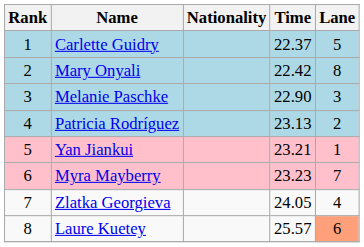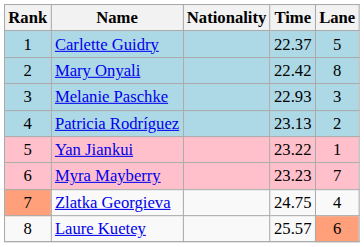 <table class="wikitable sortable" style="text-align:center">
 <tr>
 <th>Rank</th>
 <th>Name</th>
 <th>Nationality</th>
 <th>Time</th>
 <th>Lane</th>
 </tr>
 <tr bgcolor=lightblue>
 <td>1</td>
 <td align=left><a href='#'>Carlette Guidry</a></td>
 <td align=left></td>
 <td>22.37</td>
 <td>5</td>
 </tr>
 <tr bgcolor=lightblue>
 <td>2</td>
 <td align=left><a href='#'>Mary Onyali</a></td>
 <td align=left></td>
 <td>22.42</td>
 <td>8</td>
 </tr>
 <tr bgcolor=lightblue>
 <td>3</td>
 <td align=left><a href='#'>Melanie Paschke</a></td>
 <td align=left></td>
-<td>22.90</td>
+<td>22.93</td>
 <td>3</td>
 </tr>
 <tr bgcolor=lightblue>
 <td>4</td>
 <td align=left><a href='#'>Patricia Rodríguez</a></td>
 <td align=left></td>
 <td>23.13</td>
 <td>2</td>
 </tr>
 <tr bgcolor=pink>
 <td>5</td>
 <td align=left><a href='#'>Yan Jiankui</a></td>
 <td align=left></td>
-<td>23.21</td>
+<td>23.22</td>
 <td>1</td>
 </tr>
 <tr bgcolor=pink>
 <td>6</td>
 <td align=left><a href='#'>Myra Mayberry</a></td>
 <td align=left></td>
 <td>23.23</td>
 <td>7</td>
 </tr>
 <tr>
-<td>7</td>
+<td style="background: lightsalmon;">7</td>
 <td align=left><a href='#'>Zlatka Georgieva</a></td>
 <td align=left></td>
-<td>24.05</td>
+<td>24.75</td>
 <td>4</td>
 </tr>
 <tr>
 <td>8</td>
 <td align=left><a href='#'>Laure Kuetey</a></td>
 <td align=left></td>
 <td>25.57</td>
 <td style="background: lightsalmon;">6</td>
 </tr>
 <tr>
 </tr>
 </table>
